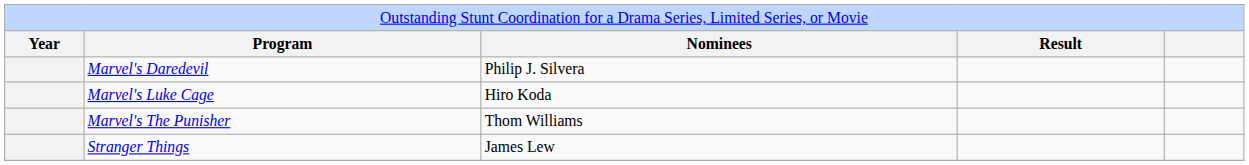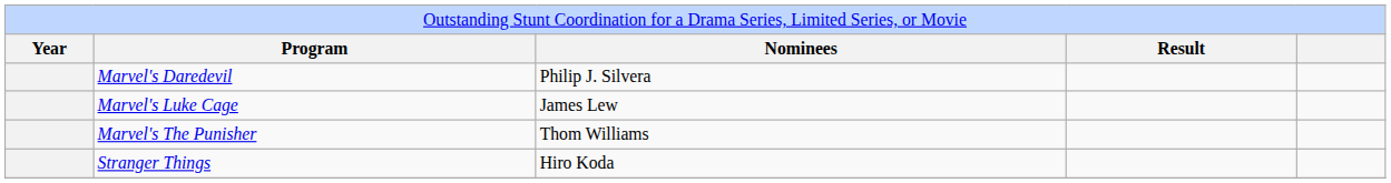 <table class="wikitable plainrowheaders" style="font-size: 90%" width=90%>
 <tr ---- bgcolor="#bfd7ff">
 <td colspan=6 align=center><a href='#'>Outstanding Stunt Coordination for a Drama Series, Limited Series, or Movie</a></td>
 </tr>
 <tr ---- bgcolor="#ebf5ff">
 <th width="5%">Year</th>
 <th width="25%">Program</th>
 <th width="30%">Nominees</th>
 <th width="13%">Result</th>
 <th width="5%"></th>
 </tr>
 <tr>
 <th scope=row></th>
 <td><em><a href='#'>Marvel's Daredevil</a></em></td>
 <td>Philip J. Silvera</td>
 <td></td>
 <td></td>
 </tr>
 <tr>
 <th scope=row></th>
 <td><em><a href='#'>Marvel's Luke Cage</a></em></td>
-<td>Hiro Koda</td>
+<td>James Lew</td>
 <td></td>
 <td></td>
 </tr>
 <tr>
 <th scope=row></th>
 <td><em><a href='#'>Marvel's The Punisher</a></em></td>
 <td>Thom Williams</td>
 <td></td>
 <td></td>
 </tr>
 <tr>
 <th scope=row></th>
 <td><em><a href='#'>Stranger Things</a></em></td>
-<td>James Lew</td>
+<td>Hiro Koda</td>
 <td></td>
 <td></td>
 </tr>
 <tr>
 </tr>
 </table>
